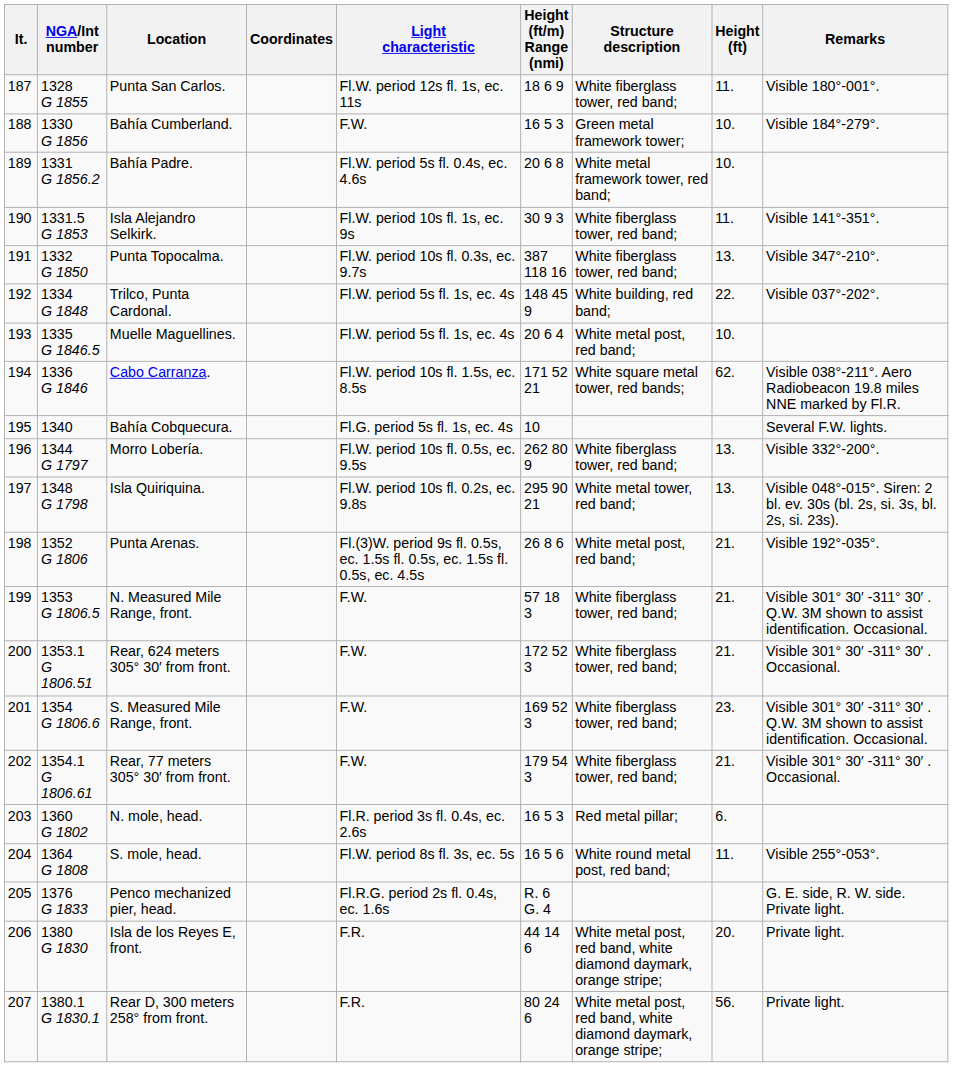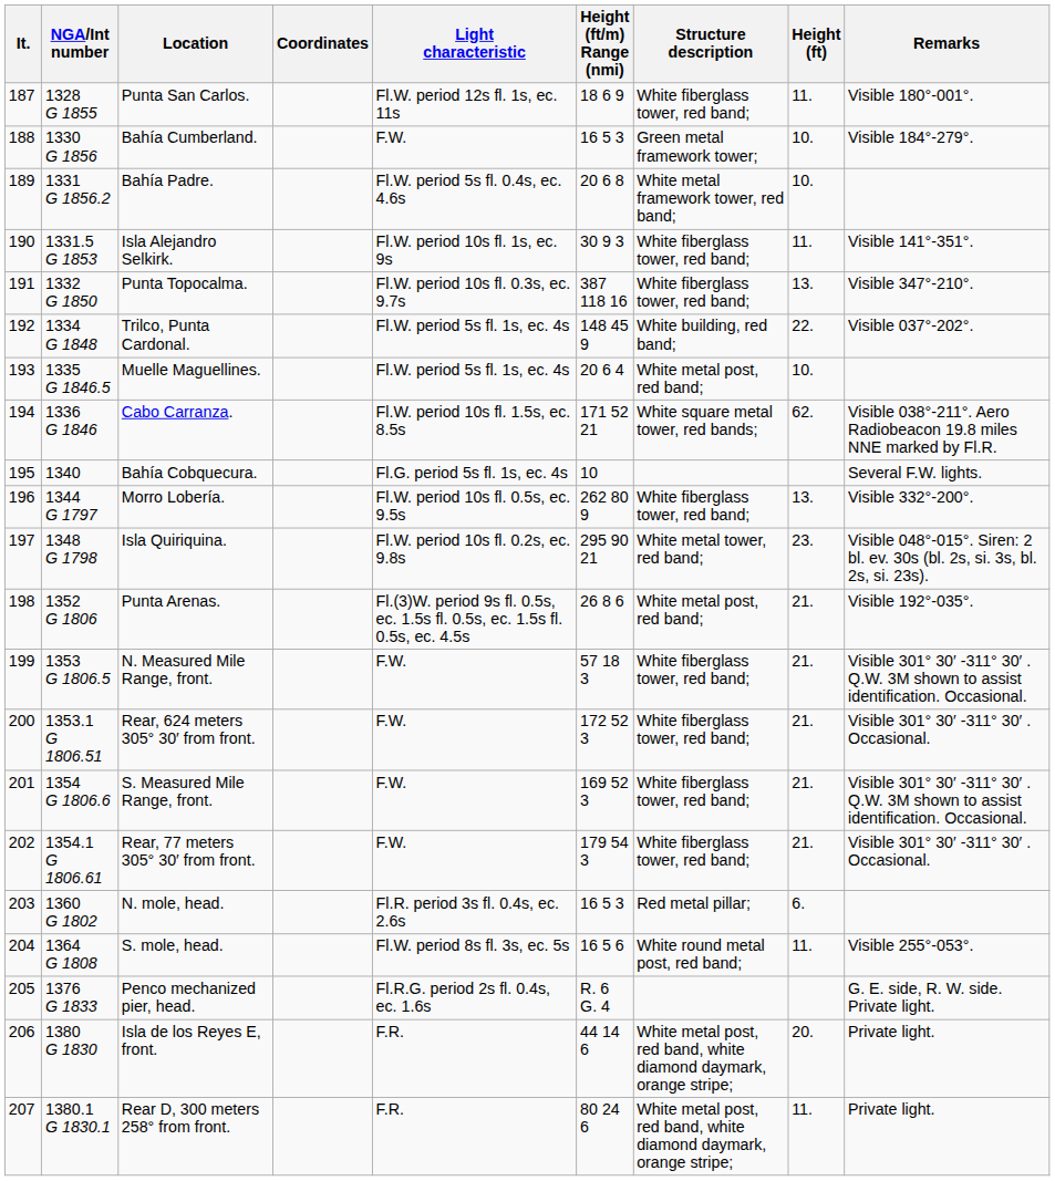 <table class="wikitable">
 <tr>
 <th width="30">It.</th>
 <th width="70"><a href='#'>NGA</a>/Int<br>number</th>
 <th width="150">Location</th>
 <th width="80">Coordinates</th>
 <th width="200"><a href='#'>Light<br>characteristic</a></th>
 <th width="50">Height (ft/m)<br>Range (nmi)</th>
 <th width="150">Structure<br>description</th>
 <th width="30">Height (ft)</th>
 <th width="200">Remarks</th>
 </tr>
 <tr valign="top">
 <td>187</td>
 <td>1328<br><em>G 1855</em></td>
 <td>Punta San Carlos.</td>
 <td></td>
 <td>Fl.W. period 12s fl. 1s, ec. 11s</td>
 <td>18 6 9</td>
 <td>White fiberglass tower, red band;</td>
 <td>11.</td>
 <td>Visible 180°-001°.</td>
 </tr>
 <tr valign="top">
 <td>188</td>
 <td>1330<br><em>G 1856</em></td>
 <td>Bahía Cumberland.</td>
 <td></td>
 <td>F.W.</td>
 <td>16 5 3</td>
 <td>Green metal framework tower;</td>
 <td>10.</td>
 <td>Visible 184°-279°.</td>
 </tr>
 <tr valign="top">
 <td>189</td>
 <td>1331<br><em>G 1856.2</em></td>
 <td>Bahía Padre.</td>
 <td></td>
 <td>Fl.W. period 5s fl. 0.4s, ec. 4.6s</td>
 <td>20 6 8</td>
 <td>White metal framework tower,  red band;</td>
 <td>10.</td>
 <td></td>
 </tr>
 <tr valign="top">
 <td>190</td>
 <td>1331.5<br><em>G 1853</em></td>
 <td>Isla Alejandro Selkirk.</td>
 <td></td>
 <td>Fl.W. period 10s fl. 1s, ec. 9s</td>
 <td>30 9 3</td>
 <td>White fiberglass tower, red band;</td>
 <td>11.</td>
 <td>Visible 141°-351°.</td>
 </tr>
 <tr valign="top">
 <td>191</td>
 <td>1332<br><em>G 1850</em></td>
 <td>Punta Topocalma.</td>
 <td></td>
 <td>Fl.W. period 10s fl. 0.3s, ec. 9.7s</td>
 <td>387 118 16</td>
 <td>White fiberglass tower, red band;</td>
 <td>13.</td>
 <td>Visible 347°-210°.</td>
 </tr>
 <tr valign="top">
 <td>192</td>
 <td>1334<br><em>G 1848</em></td>
 <td>Trilco, Punta Cardonal.</td>
 <td></td>
 <td>Fl.W. period 5s fl. 1s, ec. 4s</td>
 <td>148 45 9</td>
 <td>White building, red band;</td>
 <td>22.</td>
 <td>Visible 037°-202°.</td>
 </tr>
 <tr valign="top">
 <td>193</td>
 <td>1335<br><em>G 1846.5</em></td>
 <td>Muelle Maguellines.</td>
 <td></td>
 <td>Fl.W. period 5s fl. 1s, ec. 4s</td>
 <td>20 6 4</td>
 <td>White metal post, red band;</td>
 <td>10.</td>
 <td></td>
 </tr>
 <tr valign="top">
 <td>194</td>
 <td>1336<br><em>G 1846</em></td>
 <td><a href='#'>Cabo Carranza</a>.</td>
 <td></td>
 <td>Fl.W. period 10s fl. 1.5s, ec. 8.5s</td>
 <td>171 52 21</td>
 <td>White square metal tower, red  bands;</td>
 <td>62.</td>
 <td>Visible 038°-211°. Aero Radiobeacon 19.8  miles NNE marked by  Fl.R.</td>
 </tr>
 <tr valign="top">
 <td>195</td>
 <td>1340</td>
 <td>Bahía Cobquecura.</td>
 <td></td>
 <td>Fl.G. period 5s fl. 1s, ec. 4s</td>
 <td>10</td>
 <td></td>
 <td></td>
 <td>Several F.W. lights.</td>
 </tr>
 <tr valign="top">
 <td>196</td>
 <td>1344<br><em>G 1797</em></td>
 <td>Morro Lobería.</td>
 <td></td>
 <td>Fl.W. period 10s fl. 0.5s, ec. 9.5s</td>
 <td>262 80 9</td>
 <td>White fiberglass tower, red band;</td>
 <td>13.</td>
 <td>Visible 332°-200°.</td>
 </tr>
 <tr valign="top">
 <td>197</td>
 <td>1348<br><em>G 1798</em></td>
 <td>Isla Quiriquina.</td>
 <td></td>
 <td>Fl.W. period 10s fl. 0.2s, ec. 9.8s</td>
 <td>295 90 21</td>
 <td>White metal tower, red band;</td>
-<td>13.</td>
+<td>23.</td>
 <td>Visible 048°-015°. Siren:  2 bl. ev. 30s (bl. 2s, si.  3s, bl. 2s, si. 23s).</td>
 </tr>
 <tr valign="top">
 <td>198</td>
 <td>1352<br><em>G 1806</em></td>
 <td>Punta Arenas.</td>
 <td></td>
 <td>Fl.(3)W. period 9s fl. 0.5s, ec. 1.5s fl. 0.5s, ec. 1.5s fl. 0.5s, ec. 4.5s</td>
 <td>26 8 6</td>
 <td>White metal post, red band;</td>
 <td>21.</td>
 <td>Visible 192°-035°.</td>
 </tr>
 <tr valign="top">
 <td>199</td>
 <td>1353<br><em>G 1806.5</em></td>
 <td>N. Measured Mile Range,  front.</td>
 <td></td>
 <td>F.W.</td>
 <td>57 18 3</td>
 <td>White fiberglass tower, red band;</td>
 <td>21.</td>
 <td>Visible 301° 30′ -311° 30′ . Q.W. 3M shown to assist  identification. Occasional.</td>
 </tr>
 <tr valign="top">
 <td>200</td>
 <td>1353.1<br><em>G 1806.51</em></td>
 <td>Rear, 624 meters 305° 30′ from front.</td>
 <td></td>
 <td>F.W.</td>
 <td>172 52 3</td>
 <td>White fiberglass tower, red band;</td>
 <td>21.</td>
 <td>Visible 301° 30′ -311° 30′ . Occasional.</td>
 </tr>
 <tr valign="top">
 <td>201</td>
 <td>1354<br><em>G 1806.6</em></td>
 <td>S. Measured Mile Range,  front.</td>
 <td></td>
 <td>F.W.</td>
 <td>169 52 3</td>
 <td>White fiberglass tower, red band;</td>
-<td>23.</td>
+<td>21.</td>
 <td>Visible 301° 30′ -311° 30′ . Q.W. 3M shown to assist  identification. Occasional.</td>
 </tr>
 <tr valign="top">
 <td>202</td>
 <td>1354.1<br><em>G 1806.61</em></td>
 <td>Rear, 77 meters 305° 30′ from front.</td>
 <td></td>
 <td>F.W.</td>
 <td>179 54 3</td>
 <td>White fiberglass tower, red band;</td>
 <td>21.</td>
 <td>Visible 301° 30′ -311° 30′ . Occasional.</td>
 </tr>
 <tr valign="top">
 <td>203</td>
 <td>1360<br><em>G 1802</em></td>
 <td>N. mole, head.</td>
 <td></td>
 <td>Fl.R. period 3s fl. 0.4s, ec. 2.6s</td>
 <td>16 5 3</td>
 <td>Red metal pillar;</td>
 <td>6.</td>
 <td></td>
 </tr>
 <tr valign="top">
 <td>204</td>
 <td>1364<br><em>G 1808</em></td>
 <td>S. mole, head.</td>
 <td></td>
 <td>Fl.W. period 8s fl. 3s, ec. 5s</td>
 <td>16 5 6</td>
 <td>White round metal post, red  band;</td>
 <td>11.</td>
 <td>Visible 255°-053°.</td>
 </tr>
 <tr valign="top">
 <td>205</td>
 <td>1376<br><em>G 1833</em></td>
 <td>Penco mechanized pier, head.</td>
 <td></td>
 <td>Fl.R.G. period 2s fl. 0.4s, ec. 1.6s</td>
 <td>R. 6 G. 4</td>
 <td></td>
 <td></td>
 <td>G. E. side, R. W. side. Private light.</td>
 </tr>
 <tr valign="top">
 <td>206</td>
 <td>1380<br><em>G 1830</em></td>
 <td>Isla de los Reyes E, front.</td>
 <td></td>
 <td>F.R.</td>
 <td>44 14 6</td>
 <td>White metal post, red band,  white diamond daymark,  orange stripe;</td>
 <td>20.</td>
 <td>Private light.</td>
 </tr>
 <tr valign="top">
 <td>207</td>
 <td>1380.1<br><em>G 1830.1</em></td>
 <td>Rear D, 300 meters 258° from  front.</td>
 <td></td>
 <td>F.R.</td>
 <td>80 24 6</td>
 <td>White metal post, red band,  white diamond daymark,  orange stripe;</td>
-<td>56.</td>
+<td>11.</td>
 <td>Private light.</td>
 </tr>
 </table>
